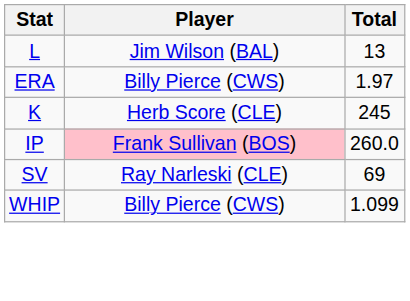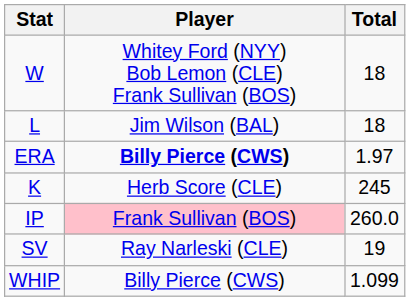 <table class="wikitable" style="text-align:center;">
 <tr>
 <th style="width:15%;">Stat</th>
 <th>Player</th>
 <th style="width:15%;">Total</th>
 </tr>
 <tr>
+<td><a href='#'>W</a></td>
+<td><a href='#'>Whitey Ford</a> (<a href='#'>NYY</a>)<br><a href='#'>Bob Lemon</a> (<a href='#'>CLE</a>)<br><a href='#'>Frank Sullivan</a> (<a href='#'>BOS</a>)</td>
+<td>18</td>
+</tr>
+<tr>
 <td><a href='#'>L</a></td>
 <td><a href='#'>Jim Wilson</a> (<a href='#'>BAL</a>)</td>
-<td>13</td>
+<td>18</td>
 </tr>
 <tr>
 <td><a href='#'>ERA</a></td>
-<td><a href='#'>Billy Pierce</a> (<a href='#'>CWS</a>)</td>
+<td><strong><a href='#'>Billy Pierce</a> (<a href='#'>CWS</a>)</strong></td>
 <td>1.97</td>
 </tr>
 <tr>
 <td><a href='#'>K</a></td>
 <td><a href='#'>Herb Score</a> (<a href='#'>CLE</a>)</td>
 <td>245</td>
 </tr>
 <tr>
 <td><a href='#'>IP</a></td>
 <td style="background: pink;"><a href='#'>Frank Sullivan</a> (<a href='#'>BOS</a>)</td>
 <td>260.0</td>
 </tr>
 <tr>
 <td><a href='#'>SV</a></td>
 <td><a href='#'>Ray Narleski</a> (<a href='#'>CLE</a>)</td>
-<td>69</td>
+<td>19</td>
 </tr>
 <tr>
 <td><a href='#'>WHIP</a></td>
 <td><a href='#'>Billy Pierce</a> (<a href='#'>CWS</a>)</td>
 <td>1.099</td>
 </tr>
 </table>
